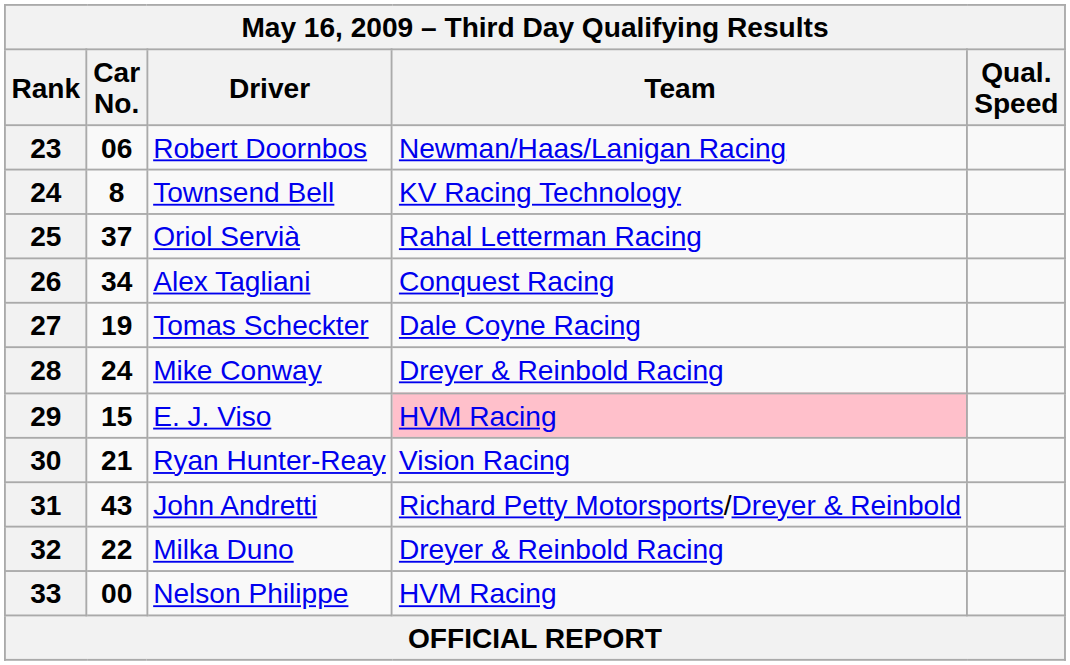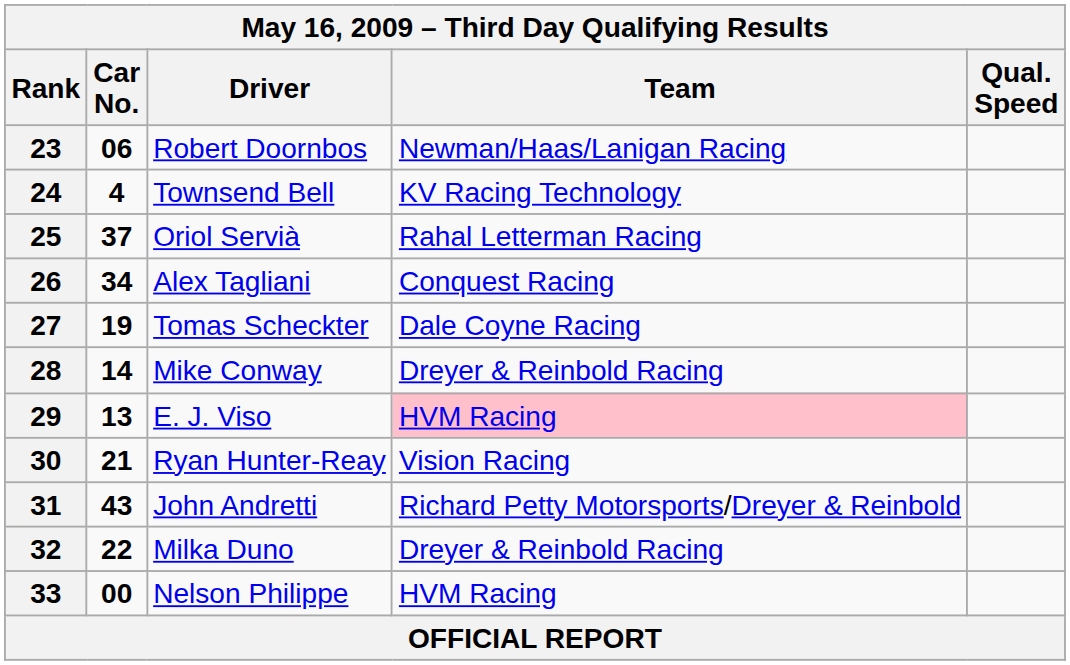 <table class="wikitable" style="font-size:95%;">
 <tr>
 <th colspan=9>May 16, 2009 – Third Day Qualifying Results</th>
 </tr>
 <tr>
 <th>Rank</th>
 <th>Car<br>No.</th>
 <th>Driver</th>
 <th>Team</th>
 <th>Qual.<br>Speed</th>
 </tr>
 <tr>
 <th>23</th>
 <td align=center><strong>06</strong></td>
 <td> <a href='#'>Robert Doornbos</a> <strong></strong></td>
 <td><a href='#'>Newman/Haas/Lanigan Racing</a></td>
 <td align=center></td>
 </tr>
 <tr>
 <th>24</th>
-<td align=center><strong>8</strong></td>
+<td align=center><strong>4</strong></td>
 <td> <a href='#'>Townsend Bell</a></td>
 <td><a href='#'>KV Racing Technology</a></td>
 <td align=center></td>
 </tr>
 <tr>
 <th>25</th>
 <td align=center><strong>37</strong></td>
 <td> <a href='#'>Oriol Servià</a></td>
 <td><a href='#'>Rahal Letterman Racing</a></td>
 <td align=center></td>
 </tr>
 <tr>
 <th>26</th>
 <td align=center><strong>34</strong></td>
 <td> <a href='#'>Alex Tagliani</a> <strong></strong></td>
 <td><a href='#'>Conquest Racing</a></td>
 <td align=center></td>
 </tr>
 <tr>
 <th>27</th>
 <td align=center><strong>19</strong></td>
 <td> <a href='#'>Tomas Scheckter</a></td>
 <td><a href='#'>Dale Coyne Racing</a></td>
 <td align=center></td>
 </tr>
 <tr>
 <th>28</th>
-<td align=center><strong>24</strong></td>
+<td align=center><strong>14</strong></td>
 <td> <a href='#'>Mike Conway</a> <strong></strong></td>
 <td><a href='#'>Dreyer & Reinbold Racing</a></td>
 <td align=center></td>
 </tr>
 <tr>
 <th>29</th>
-<td align=center><strong>15</strong></td>
+<td align=center><strong>13</strong></td>
 <td> <a href='#'>E. J. Viso</a></td>
 <td style="background: pink;"><a href='#'>HVM Racing</a></td>
 <td align=center></td>
 </tr>
 <tr>
 <th>30</th>
 <td align=center><strong>21</strong></td>
 <td> <a href='#'>Ryan Hunter-Reay</a></td>
 <td><a href='#'>Vision Racing</a></td>
 <td align=center></td>
 </tr>
 <tr>
 <th>31</th>
 <td align=center><strong>43</strong></td>
 <td> <a href='#'>John Andretti</a></td>
 <td><a href='#'>Richard Petty Motorsports</a>/<a href='#'>Dreyer & Reinbold</a></td>
 <td align=center></td>
 </tr>
 <tr>
 <th>32</th>
 <td align=center><strong>22</strong></td>
 <td> <a href='#'>Milka Duno</a></td>
 <td><a href='#'>Dreyer & Reinbold Racing</a></td>
 <td align=center></td>
 </tr>
 <tr>
 <th>33</th>
 <td align=center><strong>00</strong></td>
 <td> <a href='#'>Nelson Philippe</a> <strong></strong></td>
 <td><a href='#'>HVM Racing</a></td>
 <td align=center></td>
 </tr>
 <tr>
 <th colspan=5>OFFICIAL REPORT</th>
 </tr>
 </table>
